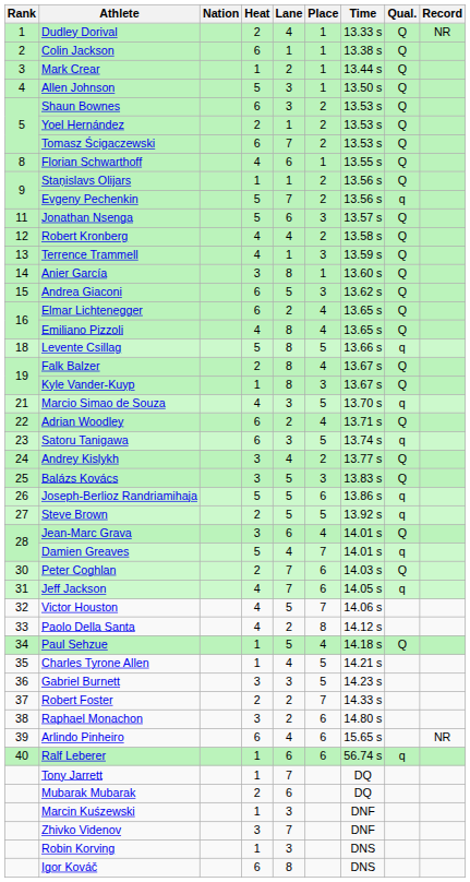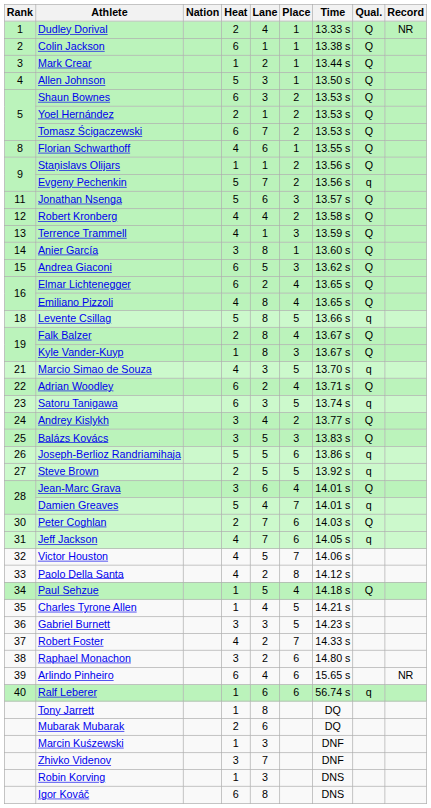 <table class="wikitable sortable" style="text-align:center">
 <tr>
 <th>Rank</th>
 <th>Athlete</th>
 <th>Nation</th>
 <th>Heat</th>
 <th>Lane</th>
 <th>Place</th>
 <th>Time</th>
 <th>Qual.</th>
 <th>Record</th>
 </tr>
 <tr bgcolor = "bbf3bb">
 <td>1</td>
 <td align="left"><a href='#'>Dudley Dorival</a></td>
 <td align="left"></td>
 <td>2</td>
 <td>4</td>
 <td>1</td>
 <td>13.33 s</td>
 <td>Q</td>
 <td>NR</td>
 </tr>
 <tr bgcolor = "bbf3bb">
 <td>2</td>
 <td align="left"><a href='#'>Colin Jackson</a></td>
 <td align="left"></td>
 <td>6</td>
 <td>1</td>
 <td>1</td>
 <td>13.38 s</td>
 <td>Q</td>
 <td></td>
 </tr>
 <tr bgcolor = "bbf3bb">
 <td>3</td>
 <td align="left"><a href='#'>Mark Crear</a></td>
 <td align="left"></td>
 <td>1</td>
 <td>2</td>
 <td>1</td>
 <td>13.44 s</td>
 <td>Q</td>
 <td></td>
 </tr>
 <tr bgcolor = "bbf3bb">
 <td>4</td>
 <td align="left"><a href='#'>Allen Johnson</a></td>
 <td align="left"></td>
 <td>5</td>
 <td>3</td>
 <td>1</td>
 <td>13.50 s</td>
 <td>Q</td>
 <td></td>
 </tr>
 <tr bgcolor = "bbf3bb">
 <td rowspan="3" align="center">5</td>
 <td align="left"><a href='#'>Shaun Bownes</a></td>
 <td align="left"></td>
 <td>6</td>
 <td>3</td>
 <td>2</td>
 <td>13.53 s</td>
 <td>Q</td>
 <td></td>
 </tr>
 <tr bgcolor = "bbf3bb">
 <td align="left"><a href='#'>Yoel Hernández</a></td>
 <td align="left"></td>
 <td>2</td>
 <td>1</td>
 <td>2</td>
 <td>13.53 s</td>
 <td>Q</td>
 <td></td>
 </tr>
 <tr bgcolor = "bbf3bb">
 <td align="left"><a href='#'>Tomasz Ścigaczewski</a></td>
 <td align="left"></td>
 <td>6</td>
 <td>7</td>
 <td>2</td>
 <td>13.53 s</td>
 <td>Q</td>
 <td></td>
 </tr>
 <tr bgcolor = "bbf3bb">
 <td>8</td>
 <td align="left"><a href='#'>Florian Schwarthoff</a></td>
 <td align="left"></td>
 <td>4</td>
 <td>6</td>
 <td>1</td>
 <td>13.55 s</td>
 <td>Q</td>
 <td></td>
 </tr>
 <tr bgcolor = "bbf3bb">
 <td rowspan="2" align="center">9</td>
 <td align="left"><a href='#'>Staņislavs Olijars</a></td>
 <td align="left"></td>
 <td>1</td>
 <td>1</td>
 <td>2</td>
 <td>13.56 s</td>
 <td>Q</td>
 <td></td>
 </tr>
 <tr bgcolor = "bbf3bb">
 <td align="left"><a href='#'>Evgeny Pechenkin</a></td>
 <td align="left"></td>
 <td>5</td>
 <td>7</td>
 <td>2</td>
 <td>13.56 s</td>
 <td>q</td>
 <td></td>
 </tr>
 <tr bgcolor = "bbf3bb">
 <td>11</td>
 <td align="left"><a href='#'>Jonathan Nsenga</a></td>
 <td align="left"></td>
 <td>5</td>
 <td>6</td>
 <td>3</td>
 <td>13.57 s</td>
 <td>Q</td>
 <td></td>
 </tr>
 <tr bgcolor = "bbf3bb">
 <td>12</td>
 <td align="left"><a href='#'>Robert Kronberg</a></td>
 <td align="left"></td>
 <td>4</td>
 <td>4</td>
 <td>2</td>
 <td>13.58 s</td>
 <td>Q</td>
 <td></td>
 </tr>
 <tr bgcolor = "bbf3bb">
 <td>13</td>
 <td align="left"><a href='#'>Terrence Trammell</a></td>
 <td align="left"></td>
 <td>4</td>
 <td>1</td>
 <td>3</td>
 <td>13.59 s</td>
 <td>Q</td>
 <td></td>
 </tr>
 <tr bgcolor = "bbf3bb">
 <td>14</td>
 <td align="left"><a href='#'>Anier García</a></td>
 <td align="left"></td>
 <td>3</td>
 <td>8</td>
 <td>1</td>
 <td>13.60 s</td>
 <td>Q</td>
 <td></td>
 </tr>
 <tr bgcolor = "bbf3bb">
 <td>15</td>
 <td align="left"><a href='#'>Andrea Giaconi</a></td>
 <td align="left"></td>
 <td>6</td>
 <td>5</td>
 <td>3</td>
 <td>13.62 s</td>
 <td>Q</td>
 <td></td>
 </tr>
 <tr bgcolor = "bbf3bb">
 <td rowspan="2" align="center">16</td>
 <td align="left"><a href='#'>Elmar Lichtenegger</a></td>
 <td align="left"></td>
 <td>6</td>
 <td>2</td>
 <td>4</td>
 <td>13.65 s</td>
 <td>Q</td>
 <td></td>
 </tr>
 <tr bgcolor = "bbf3bb">
 <td align="left"><a href='#'>Emiliano Pizzoli</a></td>
 <td align="left"></td>
 <td>4</td>
 <td>8</td>
 <td>4</td>
 <td>13.65 s</td>
 <td>Q</td>
 <td></td>
 </tr>
 <tr bgcolor = "ccf9cc">
 <td>18</td>
 <td align="left"><a href='#'>Levente Csillag</a></td>
 <td align="left"></td>
 <td>5</td>
 <td>8</td>
 <td>5</td>
 <td>13.66 s</td>
 <td>q</td>
 <td></td>
 </tr>
 <tr bgcolor = "bbf3bb">
 <td rowspan="2" align="center">19</td>
 <td align="left"><a href='#'>Falk Balzer</a></td>
 <td align="left"></td>
 <td>2</td>
 <td>8</td>
 <td>4</td>
 <td>13.67 s</td>
 <td>Q</td>
 <td></td>
 </tr>
 <tr bgcolor = "bbf3bb">
 <td align="left"><a href='#'>Kyle Vander-Kuyp</a></td>
 <td align="left"></td>
 <td>1</td>
 <td>8</td>
 <td>3</td>
 <td>13.67 s</td>
 <td>Q</td>
 <td></td>
 </tr>
 <tr bgcolor = "ccf9cc">
 <td>21</td>
 <td align="left"><a href='#'>Marcio Simao de Souza</a></td>
 <td align="left"></td>
 <td>4</td>
 <td>3</td>
 <td>5</td>
 <td>13.70 s</td>
 <td>q</td>
 <td></td>
 </tr>
 <tr bgcolor = "bbf3bb">
 <td>22</td>
 <td align="left"><a href='#'>Adrian Woodley</a></td>
 <td align="left"></td>
 <td>6</td>
 <td>2</td>
 <td>4</td>
 <td>13.71 s</td>
 <td>Q</td>
 <td></td>
 </tr>
 <tr bgcolor = "ccf9cc">
 <td>23</td>
 <td align="left"><a href='#'>Satoru Tanigawa</a></td>
 <td align="left"></td>
 <td>6</td>
 <td>3</td>
 <td>5</td>
 <td>13.74 s</td>
 <td>q</td>
 <td></td>
 </tr>
 <tr bgcolor = "bbf3bb">
 <td>24</td>
 <td align="left"><a href='#'>Andrey Kislykh</a></td>
 <td align="left"></td>
 <td>3</td>
 <td>4</td>
 <td>2</td>
 <td>13.77 s</td>
 <td>Q</td>
 <td></td>
 </tr>
 <tr bgcolor = "bbf3bb">
 <td>25</td>
 <td align="left"><a href='#'>Balázs Kovács</a></td>
 <td align="left"></td>
 <td>3</td>
 <td>5</td>
 <td>3</td>
 <td>13.83 s</td>
 <td>Q</td>
 <td></td>
 </tr>
 <tr bgcolor = "ccf9cc">
 <td>26</td>
 <td align="left"><a href='#'>Joseph-Berlioz Randriamihaja</a></td>
 <td align="left"></td>
 <td>5</td>
 <td>5</td>
 <td>6</td>
 <td>13.86 s</td>
 <td>q</td>
 <td></td>
 </tr>
 <tr bgcolor = "ccf9cc">
 <td>27</td>
 <td align="left"><a href='#'>Steve Brown</a></td>
 <td align="left"></td>
 <td>2</td>
 <td>5</td>
 <td>5</td>
 <td>13.92 s</td>
 <td>q</td>
 <td></td>
 </tr>
 <tr bgcolor = "bbf3bb">
 <td rowspan=2 align="center">28</td>
 <td align="left"><a href='#'>Jean-Marc Grava</a></td>
 <td align="left"></td>
 <td>3</td>
 <td>6</td>
 <td>4</td>
 <td>14.01 s</td>
 <td>Q</td>
 <td></td>
 </tr>
 <tr bgcolor = "ccf9cc">
 <td align="left"><a href='#'>Damien Greaves</a></td>
 <td align="left"></td>
 <td>5</td>
 <td>4</td>
 <td>7</td>
 <td>14.01 s</td>
 <td>q</td>
 <td></td>
 </tr>
 <tr bgcolor = "ccf9cc">
 <td>30</td>
 <td align="left"><a href='#'>Peter Coghlan</a></td>
 <td align="left"></td>
 <td>2</td>
 <td>7</td>
 <td>6</td>
 <td>14.03 s</td>
 <td>Q</td>
 <td></td>
 </tr>
 <tr bgcolor = "ccf9cc">
 <td>31</td>
 <td align="left"><a href='#'>Jeff Jackson</a></td>
 <td align="left"></td>
 <td>4</td>
 <td>7</td>
 <td>6</td>
 <td>14.05 s</td>
 <td>q</td>
 <td></td>
 </tr>
 <tr>
 <td>32</td>
 <td align="left"><a href='#'>Victor Houston</a></td>
 <td align="left"></td>
 <td>4</td>
 <td>5</td>
 <td>7</td>
 <td>14.06 s</td>
 <td></td>
 <td></td>
 </tr>
 <tr>
 <td>33</td>
 <td align="left"><a href='#'>Paolo Della Santa</a></td>
 <td align="left"></td>
 <td>4</td>
 <td>2</td>
 <td>8</td>
 <td>14.12 s</td>
 <td></td>
 <td></td>
 </tr>
 <tr bgcolor = "bbf3bb">
 <td>34</td>
 <td align="left"><a href='#'>Paul Sehzue</a></td>
 <td align="left"></td>
 <td>1</td>
 <td>5</td>
 <td>4</td>
 <td>14.18 s</td>
 <td>Q</td>
 <td></td>
 </tr>
 <tr>
 <td>35</td>
 <td align="left"><a href='#'>Charles Tyrone Allen</a></td>
 <td align="left"></td>
 <td>1</td>
 <td>4</td>
 <td>5</td>
 <td>14.21 s</td>
 <td></td>
 <td></td>
 </tr>
 <tr>
 <td>36</td>
 <td align="left"><a href='#'>Gabriel Burnett</a></td>
 <td align="left"></td>
 <td>3</td>
 <td>3</td>
 <td>5</td>
 <td>14.23 s</td>
 <td></td>
 <td></td>
 </tr>
 <tr>
 <td>37</td>
 <td align="left"><a href='#'>Robert Foster</a></td>
 <td align="left"></td>
-<td>2</td>
+<td>4</td>
 <td>2</td>
 <td>7</td>
 <td>14.33 s</td>
 <td></td>
 <td></td>
 </tr>
 <tr>
 <td>38</td>
 <td align="left"><a href='#'>Raphael Monachon</a></td>
 <td align="left"></td>
 <td>3</td>
 <td>2</td>
 <td>6</td>
 <td>14.80 s</td>
 <td></td>
 <td></td>
 </tr>
 <tr>
 <td>39</td>
 <td align="left"><a href='#'>Arlindo Pinheiro</a></td>
 <td align="left"></td>
 <td>6</td>
 <td>4</td>
 <td>6</td>
 <td>15.65 s</td>
 <td></td>
 <td>NR</td>
 </tr>
 <tr bgcolor = "bbf3bb">
 <td>40</td>
 <td align="left"><a href='#'>Ralf Leberer</a></td>
 <td align="left"></td>
 <td>1</td>
 <td>6</td>
 <td>6</td>
 <td>56.74 s</td>
 <td>q</td>
 <td></td>
 </tr>
 <tr>
 <td></td>
 <td align="left"><a href='#'>Tony Jarrett</a></td>
 <td align="left"></td>
 <td>1</td>
-<td>7</td>
+<td>8</td>
 <td></td>
 <td>DQ</td>
 <td></td>
 <td></td>
 </tr>
 <tr>
 <td></td>
 <td align="left"><a href='#'>Mubarak Mubarak</a></td>
 <td align="left"></td>
 <td>2</td>
 <td>6</td>
 <td></td>
 <td>DQ</td>
 <td></td>
 <td></td>
 </tr>
 <tr>
 <td></td>
 <td align="left"><a href='#'>Marcin Kuśzewski</a></td>
 <td align="left"></td>
 <td>1</td>
 <td>3</td>
 <td></td>
 <td>DNF</td>
 <td></td>
 <td></td>
 </tr>
 <tr>
 <td></td>
 <td align="left"><a href='#'>Zhivko Videnov</a></td>
 <td align="left"></td>
 <td>3</td>
 <td>7</td>
 <td></td>
 <td>DNF</td>
 <td></td>
 <td></td>
 </tr>
 <tr>
 <td></td>
 <td align="left"><a href='#'>Robin Korving</a></td>
 <td align="left"></td>
 <td>1</td>
 <td>3</td>
 <td></td>
 <td>DNS</td>
 <td></td>
 <td></td>
 </tr>
 <tr>
 <td></td>
 <td align="left"><a href='#'>Igor Kováč</a></td>
 <td align="left"></td>
 <td>6</td>
 <td>8</td>
 <td></td>
 <td>DNS</td>
 <td></td>
 <td></td>
 </tr>
 </table>
